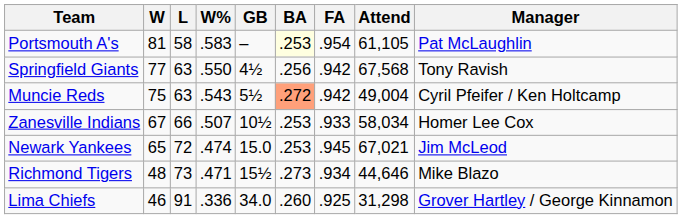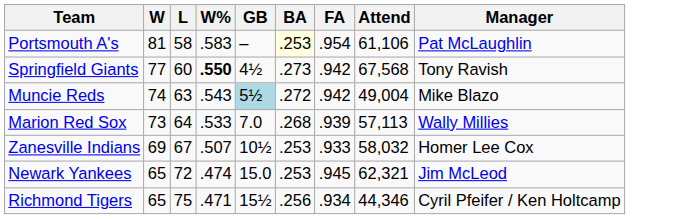 <table class="wikitable">
 <tr>
 <th>Team</th>
 <th>W</th>
 <th>L</th>
 <th>W%</th>
 <th>GB</th>
 <th>BA</th>
 <th>FA</th>
 <th>Attend</th>
 <th>Manager</th>
 </tr>
 <tr>
 <td><a href='#'>Portsmouth A's</a></td>
 <td>81</td>
 <td>58</td>
 <td>.583</td>
 <td>–</td>
 <td style="background: lightyellow;">.253</td>
 <td>.954</td>
-<td>61,105</td>
+<td>61,106</td>
 <td><a href='#'>Pat McLaughlin</a></td>
 </tr>
 <tr>
 <td><a href='#'>Springfield Giants</a></td>
 <td>77</td>
-<td>63</td>
-<td>.550</td>
+<td>60</td>
+<td><strong>.550</strong></td>
 <td>4½</td>
-<td>.256</td>
+<td>.273</td>
 <td>.942</td>
 <td>67,568</td>
 <td>Tony Ravish</td>
 </tr>
 <tr>
 <td><a href='#'>Muncie Reds</a></td>
-<td>75</td>
+<td>74</td>
 <td>63</td>
 <td>.543</td>
-<td>5½</td>
-<td style="background: lightsalmon;">.272</td>
+<td style="background: lightblue;">5½</td>
+<td>.272</td>
 <td>.942</td>
 <td>49,004</td>
-<td>Cyril Pfeifer / Ken Holtcamp</td>
+<td>Mike Blazo</td>
+</tr>
+<tr>
+<td><a href='#'>Marion Red Sox</a></td>
+<td>73</td>
+<td>64</td>
+<td>.533</td>
+<td>7.0</td>
+<td>.268</td>
+<td>.939</td>
+<td>57,113</td>
+<td><a href='#'>Wally Millies</a></td>
 </tr>
 <tr>
 <td><a href='#'>Zanesville Indians</a></td>
+<td>69</td>
 <td>67</td>
-<td>66</td>
 <td>.507</td>
 <td>10½</td>
 <td>.253</td>
 <td>.933</td>
-<td>58,034</td>
+<td>58,032</td>
 <td>Homer Lee Cox</td>
 </tr>
 <tr>
 <td><a href='#'>Newark Yankees</a></td>
 <td>65</td>
 <td>72</td>
 <td>.474</td>
 <td>15.0</td>
 <td>.253</td>
 <td>.945</td>
-<td>67,021</td>
+<td>62,321</td>
 <td><a href='#'>Jim McLeod</a></td>
 </tr>
 <tr>
 <td><a href='#'>Richmond Tigers</a></td>
-<td>48</td>
-<td>73</td>
+<td>65</td>
+<td>75</td>
 <td>.471</td>
 <td>15½</td>
-<td>.273</td>
+<td>.256</td>
 <td>.934</td>
-<td>44,646</td>
-<td>Mike Blazo</td>
-</tr>
-<tr>
-<td><a href='#'>Lima Chiefs</a></td>
-<td>46</td>
-<td>91</td>
-<td>.336</td>
-<td>34.0</td>
-<td>.260</td>
-<td>.925</td>
-<td>31,298</td>
-<td><a href='#'>Grover Hartley</a> / George Kinnamon</td>
+<td>44,346</td>
+<td>Cyril Pfeifer / Ken Holtcamp</td>
 </tr>
 </table>
